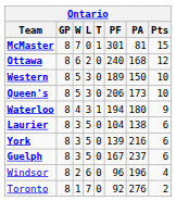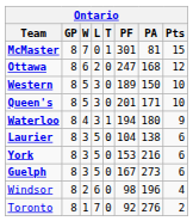 <table class="wikitable" align="left">
 <tr>
 <th colspan="8"><a href='#'>Ontario</a></th>
 </tr>
 <tr>
 <th>Team</th>
 <th>GP</th>
 <th>W</th>
 <th>L</th>
 <th>T</th>
 <th>PF</th>
 <th>PA</th>
 <th>Pts</th>
 </tr>
 <tr align="right">
 <td align="left"><strong><a href='#'>McMaster</a></strong></td>
 <td>8</td>
 <td>7</td>
 <td>0</td>
 <td>1</td>
 <td>301</td>
 <td>81</td>
 <td>15</td>
 </tr>
 <tr align="right">
 <td align="left"><strong><a href='#'>Ottawa</a></strong></td>
 <td>8</td>
 <td>6</td>
 <td>2</td>
 <td>0</td>
-<td>240</td>
+<td>247</td>
 <td>168</td>
 <td>12</td>
 </tr>
 <tr align="right">
 <td align="left"><strong><a href='#'>Western</a></strong></td>
 <td>8</td>
 <td>5</td>
 <td>3</td>
 <td>0</td>
 <td>189</td>
 <td>150</td>
 <td>10</td>
 </tr>
 <tr align="right">
 <td align="left"><strong><a href='#'>Queen's</a></strong></td>
 <td>8</td>
 <td>5</td>
 <td>3</td>
 <td>0</td>
-<td>206</td>
-<td>173</td>
+<td>201</td>
+<td>171</td>
 <td>10</td>
 </tr>
 <tr align="right">
 <td align="left"><strong><a href='#'>Waterloo</a></strong></td>
 <td>8</td>
 <td>4</td>
 <td>3</td>
 <td>1</td>
 <td>194</td>
 <td>180</td>
 <td>9</td>
 </tr>
 <tr align="right">
 <td align="left"><strong><a href='#'>Laurier</a></strong></td>
 <td>8</td>
 <td>3</td>
 <td>5</td>
 <td>0</td>
 <td>104</td>
 <td>138</td>
 <td>6</td>
 </tr>
 <tr align="right">
 <td align="left"><strong><a href='#'>York</a></strong></td>
 <td>8</td>
 <td>3</td>
 <td>5</td>
 <td>0</td>
-<td>139</td>
+<td>153</td>
 <td>216</td>
 <td>6</td>
 </tr>
 <tr align="right">
 <td align="left"><strong><a href='#'>Guelph</a></strong></td>
 <td>8</td>
 <td>3</td>
 <td>5</td>
 <td>0</td>
 <td>167</td>
-<td>237</td>
+<td>273</td>
 <td>6</td>
 </tr>
 <tr align="right">
 <td align="left"><a href='#'>Windsor</a></td>
 <td>8</td>
 <td>2</td>
 <td>6</td>
 <td>0</td>
-<td>96</td>
+<td>98</td>
 <td>196</td>
 <td>4</td>
 </tr>
 <tr align="right">
 <td align="left"><a href='#'>Toronto</a></td>
 <td>8</td>
 <td>1</td>
 <td>7</td>
 <td>0</td>
 <td>92</td>
 <td>276</td>
 <td>2</td>
 </tr>
 </table>
